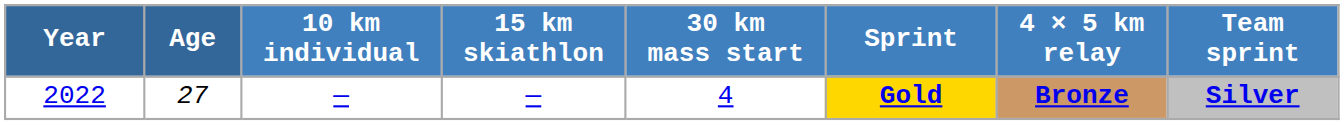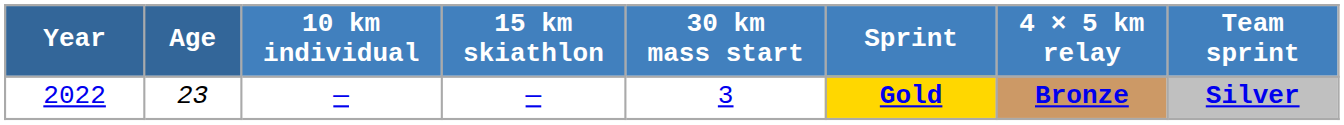 <table class="wikitable" style="font-size:95%; text-align:center; border:grey solid 1px; border-collapse:collapse; background:#ffffff;">
 <tr>
 <th style="background-color:#369; color:white; width:60px;"> Year </th>
 <th style="background-color:#369; color:white; width:40px;"> Age </th>
 <th style="background-color:#4180be; color:white; width:75px;"> 10 km <br> individual </th>
 <th style="background-color:#4180be; color:white; width:75px;"> 15 km <br> skiathlon </th>
 <th style="background-color:#4180be; color:white; width:75px;"> 30 km <br> mass start </th>
 <th style="background-color:#4180be; color:white; width:75px;"> Sprint </th>
 <th style="background-color:#4180be; color:white; width:75px;"> 4 × 5 km <br> relay </th>
 <th style="background-color:#4180be; color:white; width:75px;"> Team <br> sprint </th>
 </tr>
 <tr>
 <td><a href='#'>2022</a></td>
-<td><em>27</em></td>
+<td><em>23</em></td>
 <td><a href='#'>—</a></td>
 <td><a href='#'>—</a></td>
-<td><a href='#'>4</a></td>
+<td><a href='#'>3</a></td>
 <td style="background:gold;"><a href='#'><strong>Gold</strong></a></td>
 <td style="background-color:#c96;"><a href='#'><strong>Bronze</strong></a></td>
 <td style="background:silver;"><a href='#'><strong>Silver</strong></a></td>
 </tr>
 </table>
